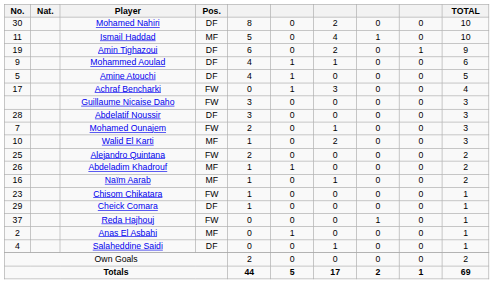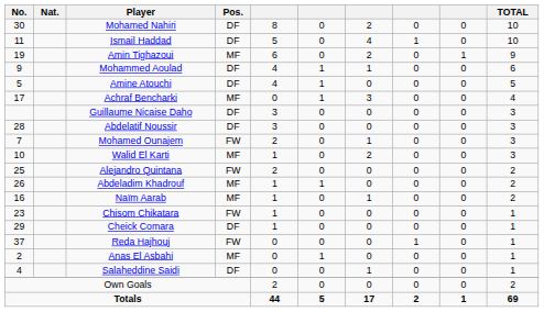 <table class="wikitable sortable alternance"  style="font-size:85%; text-align:center; line-height:14px; width:60%;">
 <tr>
 <th width=10>No.</th>
 <th width=10>Nat.</th>
 <th width=140>Player</th>
 <th width=10>Pos.</th>
 <th width=40></th>
 <th width=40></th>
 <th width=40></th>
 <th width=40></th>
 <th width=40></th>
 <th width=10>TOTAL</th>
 </tr>
 <tr>
 <td>30</td>
 <td></td>
 <td><a href='#'>Mohamed Nahiri</a></td>
 <td>DF</td>
 <td>8</td>
 <td>0</td>
 <td>2</td>
 <td>0</td>
 <td>0</td>
 <td>10</td>
 </tr>
 <tr>
 <td>11</td>
 <td></td>
 <td><a href='#'>Ismail Haddad</a></td>
-<td>MF</td>
+<td>DF</td>
 <td>5</td>
 <td>0</td>
 <td>4</td>
 <td>1</td>
 <td>0</td>
 <td>10</td>
 </tr>
 <tr>
 <td>19</td>
 <td></td>
 <td><a href='#'>Amin Tighazoui</a></td>
-<td>DF</td>
+<td>MF</td>
 <td>6</td>
 <td>0</td>
 <td>2</td>
 <td>0</td>
 <td>1</td>
 <td>9</td>
 </tr>
 <tr>
 <td>9</td>
 <td></td>
 <td><a href='#'>Mohammed Aoulad</a></td>
 <td>DF</td>
 <td>4</td>
 <td>1</td>
 <td>1</td>
 <td>0</td>
 <td>0</td>
 <td>6</td>
 </tr>
 <tr>
 <td>5</td>
 <td></td>
 <td><a href='#'>Amine Atouchi</a></td>
 <td>DF</td>
 <td>4</td>
 <td>1</td>
 <td>0</td>
 <td>0</td>
 <td>0</td>
 <td>5</td>
 </tr>
 <tr>
 <td>17</td>
 <td></td>
 <td><a href='#'>Achraf Bencharki</a></td>
-<td>FW</td>
+<td>MF</td>
 <td>0</td>
 <td>1</td>
 <td>3</td>
 <td>0</td>
 <td>0</td>
 <td>4</td>
 </tr>
 <tr>
 <td></td>
 <td></td>
 <td><a href='#'>Guillaume Nicaise Daho</a></td>
-<td>FW</td>
+<td>DF</td>
 <td>3</td>
 <td>0</td>
 <td>0</td>
 <td>0</td>
 <td>0</td>
 <td>3</td>
 </tr>
 <tr>
 <td>28</td>
 <td></td>
 <td><a href='#'>Abdelatif Noussir</a></td>
 <td>DF</td>
 <td>3</td>
 <td>0</td>
 <td>0</td>
 <td>0</td>
 <td>0</td>
 <td>3</td>
 </tr>
 <tr>
 <td>7</td>
 <td></td>
 <td><a href='#'>Mohamed Ounajem</a></td>
 <td>FW</td>
 <td>2</td>
 <td>0</td>
 <td>1</td>
 <td>0</td>
 <td>0</td>
 <td>3</td>
 </tr>
 <tr>
 <td>10</td>
 <td></td>
 <td><a href='#'>Walid El Karti</a></td>
 <td>MF</td>
 <td>1</td>
 <td>0</td>
 <td>2</td>
 <td>0</td>
 <td>0</td>
 <td>3</td>
 </tr>
 <tr>
 <td>25</td>
 <td></td>
 <td><a href='#'>Alejandro Quintana</a></td>
 <td>FW</td>
 <td>2</td>
 <td>0</td>
 <td>0</td>
 <td>0</td>
 <td>0</td>
 <td>2</td>
 </tr>
 <tr>
 <td>26</td>
 <td></td>
 <td><a href='#'>Abdeladim Khadrouf</a></td>
 <td>MF</td>
 <td>1</td>
 <td>1</td>
 <td>0</td>
 <td>0</td>
 <td>0</td>
 <td>2</td>
 </tr>
 <tr>
 <td>16</td>
 <td></td>
 <td><a href='#'>Naïm Aarab</a></td>
 <td>MF</td>
 <td>1</td>
 <td>0</td>
 <td>1</td>
 <td>0</td>
 <td>0</td>
 <td>2</td>
 </tr>
 <tr>
 <td>23</td>
 <td></td>
 <td><a href='#'>Chisom Chikatara</a></td>
 <td>FW</td>
 <td>1</td>
 <td>0</td>
 <td>0</td>
 <td>0</td>
 <td>0</td>
 <td>1</td>
 </tr>
 <tr>
 <td>29</td>
 <td></td>
 <td><a href='#'>Cheick Comara</a></td>
 <td>DF</td>
 <td>1</td>
 <td>0</td>
 <td>0</td>
 <td>0</td>
 <td>0</td>
 <td>1</td>
 </tr>
 <tr>
 <td>37</td>
 <td></td>
 <td><a href='#'>Reda Hajhouj</a></td>
 <td>FW</td>
 <td>0</td>
 <td>0</td>
 <td>0</td>
 <td>1</td>
 <td>0</td>
 <td>1</td>
 </tr>
 <tr>
 <td>2</td>
 <td></td>
 <td><a href='#'>Anas El Asbahi</a></td>
 <td>MF</td>
 <td>0</td>
 <td>1</td>
 <td>0</td>
 <td>0</td>
 <td>0</td>
 <td>1</td>
 </tr>
 <tr>
 <td>4</td>
 <td></td>
 <td><a href='#'>Salaheddine Saidi</a></td>
 <td>DF</td>
 <td>0</td>
 <td>0</td>
 <td>1</td>
 <td>0</td>
 <td>0</td>
 <td>1</td>
 </tr>
 <tr>
 </tr>
 <tr class="sortbottom">
 <td colspan="4">Own Goals</td>
 <td>2</td>
 <td>0</td>
 <td>0</td>
 <td>0</td>
 <td>0</td>
 <td>2</td>
 </tr>
 <tr class="sortbottom">
 <td colspan="4"><strong>Totals</strong></td>
 <td><strong>44</strong></td>
 <td><strong>5</strong></td>
 <td><strong>17</strong></td>
 <td><strong>2</strong></td>
 <td><strong>1</strong></td>
 <td><strong>69</strong></td>
 </tr>
 </table>
